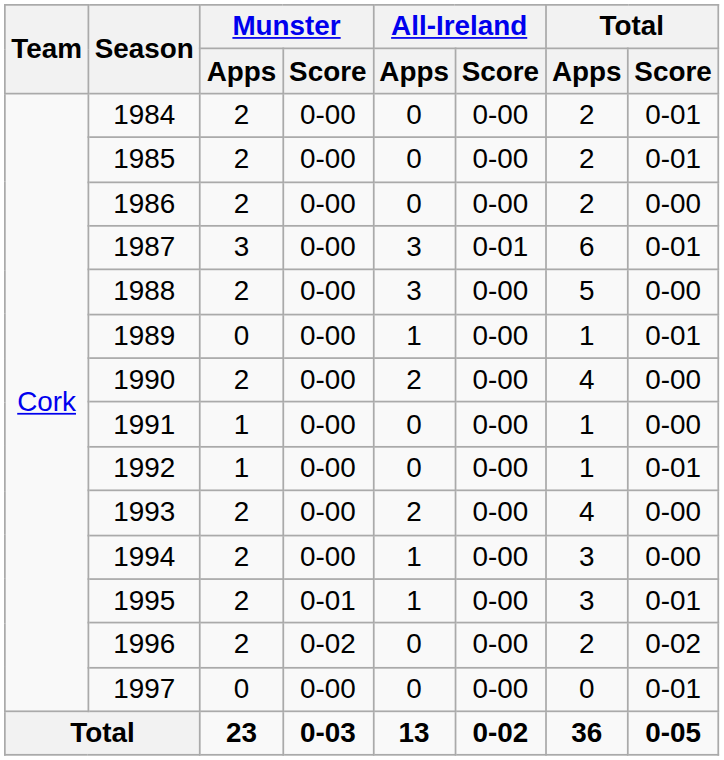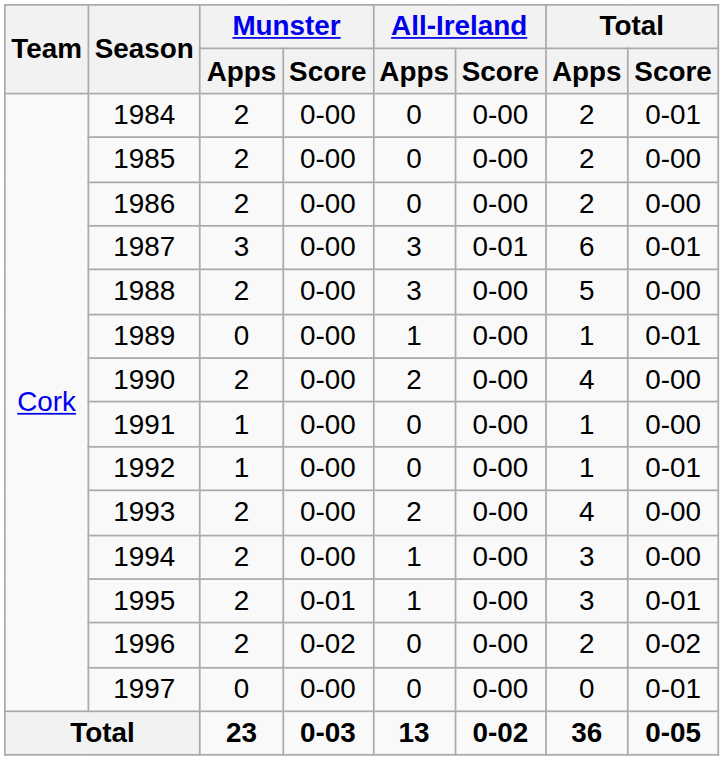 <table class="wikitable" style="text-align:center">
 <tr>
 <th rowspan="2">Team</th>
 <th rowspan="2">Season</th>
 <th colspan="2"><a href='#'>Munster</a></th>
 <th colspan="2"><a href='#'>All-Ireland</a></th>
 <th colspan="2">Total</th>
 </tr>
 <tr>
 <th>Apps</th>
 <th>Score</th>
 <th>Apps</th>
 <th>Score</th>
 <th>Apps</th>
 <th>Score</th>
 </tr>
 <tr>
 <td rowspan="14"><a href='#'>Cork</a></td>
 <td>1984</td>
 <td>2</td>
 <td>0-00</td>
 <td>0</td>
 <td>0-00</td>
 <td>2</td>
 <td>0-01</td>
 </tr>
 <tr>
 <td>1985</td>
 <td>2</td>
 <td>0-00</td>
 <td>0</td>
 <td>0-00</td>
 <td>2</td>
-<td>0-01</td>
+<td>0-00</td>
 </tr>
 <tr>
 <td>1986</td>
 <td>2</td>
 <td>0-00</td>
 <td>0</td>
 <td>0-00</td>
 <td>2</td>
 <td>0-00</td>
 </tr>
 <tr>
 <td>1987</td>
 <td>3</td>
 <td>0-00</td>
 <td>3</td>
 <td>0-01</td>
 <td>6</td>
 <td>0-01</td>
 </tr>
 <tr>
 <td>1988</td>
 <td>2</td>
 <td>0-00</td>
 <td>3</td>
 <td>0-00</td>
 <td>5</td>
 <td>0-00</td>
 </tr>
 <tr>
 <td>1989</td>
 <td>0</td>
 <td>0-00</td>
 <td>1</td>
 <td>0-00</td>
 <td>1</td>
 <td>0-01</td>
 </tr>
 <tr>
 <td>1990</td>
 <td>2</td>
 <td>0-00</td>
 <td>2</td>
 <td>0-00</td>
 <td>4</td>
 <td>0-00</td>
 </tr>
 <tr>
 <td>1991</td>
 <td>1</td>
 <td>0-00</td>
 <td>0</td>
 <td>0-00</td>
 <td>1</td>
 <td>0-00</td>
 </tr>
 <tr>
 <td>1992</td>
 <td>1</td>
 <td>0-00</td>
 <td>0</td>
 <td>0-00</td>
 <td>1</td>
 <td>0-01</td>
 </tr>
 <tr>
 <td>1993</td>
 <td>2</td>
 <td>0-00</td>
 <td>2</td>
 <td>0-00</td>
 <td>4</td>
 <td>0-00</td>
 </tr>
 <tr>
 <td>1994</td>
 <td>2</td>
 <td>0-00</td>
 <td>1</td>
 <td>0-00</td>
 <td>3</td>
 <td>0-00</td>
 </tr>
 <tr>
 <td>1995</td>
 <td>2</td>
 <td>0-01</td>
 <td>1</td>
 <td>0-00</td>
 <td>3</td>
 <td>0-01</td>
 </tr>
 <tr>
 <td>1996</td>
 <td>2</td>
 <td>0-02</td>
 <td>0</td>
 <td>0-00</td>
 <td>2</td>
 <td>0-02</td>
 </tr>
 <tr>
 <td>1997</td>
 <td>0</td>
 <td>0-00</td>
 <td>0</td>
 <td>0-00</td>
 <td>0</td>
 <td>0-01</td>
 </tr>
 <tr>
 <th colspan="2">Total</th>
 <td><strong>23</strong></td>
 <td><strong>0-03</strong></td>
 <td><strong>13</strong></td>
 <td><strong>0-02</strong></td>
 <td><strong>36</strong></td>
 <td><strong>0-05</strong></td>
 </tr>
 </table>
